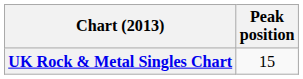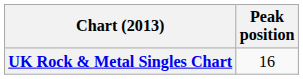 <table class="wikitable plainrowheaders" style="text-align:center">
 <tr>
 <th>Chart (2013)</th>
 <th>Peak<br>position</th>
 </tr>
 <tr>
 <th scope="row"><a href='#'>UK Rock & Metal Singles Chart</a></th>
-<td>15</td>
+<td>16</td>
 </tr>
 </table>
